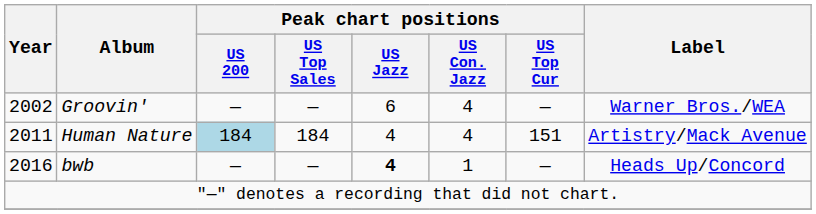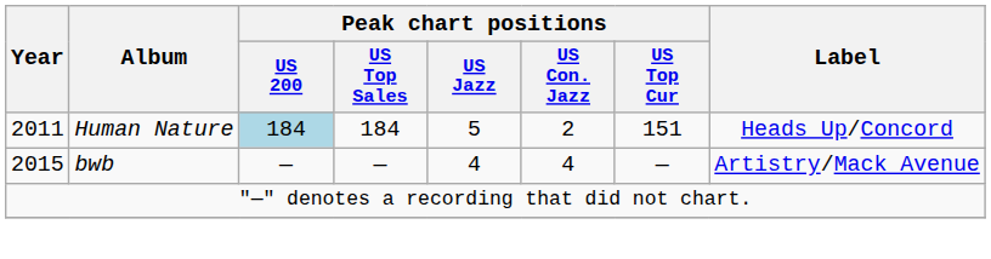 <table class="wikitable" style="text-align:center;">
 <tr>
 <th rowspan="2">Year</th>
 <th rowspan="2">Album</th>
 <th colspan="5">Peak chart positions</th>
 <th rowspan="2">Label</th>
 </tr>
 <tr style="font-size:smaller;">
 <th style="width:50px;"><a href='#'>US<br>200</a><br></th>
 <th style="width:50px;"><a href='#'>US<br>Top<br>Sales</a><br></th>
 <th style="width:50px;"><a href='#'>US<br>Jazz</a><br></th>
 <th style="width:50px;"><a href='#'>US<br>Con.<br>Jazz</a><br></th>
 <th style="width:50px;"><a href='#'>US<br>Top<br>Cur</a><br></th>
 </tr>
 <tr>
-<td>2002</td>
-<td align="left"><em>Groovin' </em></td>
-<td>—</td>
-<td>—</td>
-<td>6</td>
-<td>4</td>
-<td>—</td>
-<td><a href='#'>Warner Bros.</a>/<a href='#'>WEA</a></td>
-</tr>
-<tr>
 <td>2011</td>
 <td align="left"><em>Human Nature</em></td>
 <td style="background: lightblue;">184</td>
 <td>184</td>
-<td>4</td>
-<td>4</td>
+<td>5</td>
+<td>2</td>
 <td>151</td>
-<td><a href='#'>Artistry</a>/<a href='#'>Mack Avenue</a></td>
+<td><a href='#'>Heads Up</a>/<a href='#'>Concord</a></td>
 </tr>
 <tr>
-<td>2016</td>
+<td>2015</td>
 <td align="left"><em>bwb</em></td>
 <td>—</td>
 <td>—</td>
-<td><strong>4</strong></td>
-<td>1</td>
+<td>4</td>
+<td>4</td>
 <td>—</td>
-<td><a href='#'>Heads Up</a>/<a href='#'>Concord</a></td>
+<td><a href='#'>Artistry</a>/<a href='#'>Mack Avenue</a></td>
 </tr>
 <tr>
 <td colspan="8" style="font-size:90%">"—" denotes a recording that did not chart.</td>
 </tr>
 <tr>
 </tr>
 </table>
